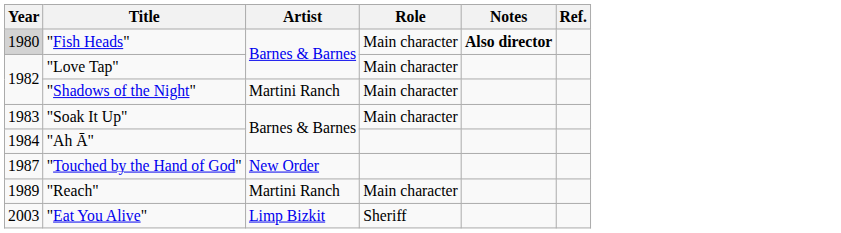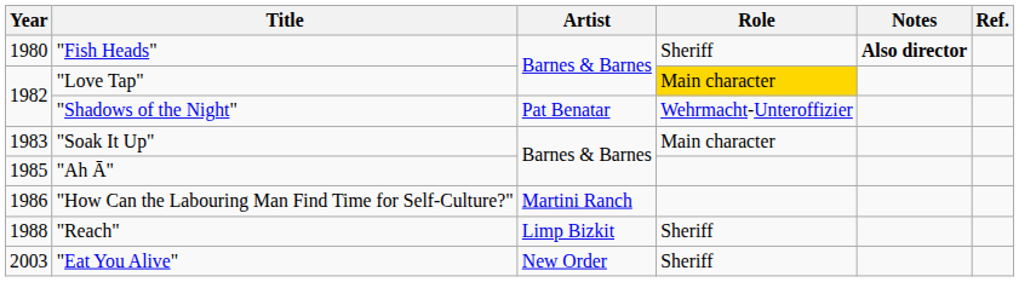 <table class="wikitable sortable">
 <tr>
 <th>Year</th>
 <th>Title</th>
 <th>Artist</th>
 <th>Role</th>
 <th class="unsortable">Notes</th>
 <th class="unsortable">Ref.</th>
 </tr>
 <tr>
-<td style="background: lightgrey;">1980</td>
+<td>1980</td>
 <td>"<a href='#'>Fish Heads</a>"</td>
 <td rowspan="2"><a href='#'>Barnes & Barnes</a></td>
-<td>Main character</td>
+<td>Sheriff</td>
 <td><strong>Also director</strong></td>
 <td></td>
 </tr>
 <tr>
 <td rowspan="2">1982</td>
 <td>"Love Tap"</td>
-<td>Main character</td>
+<td style="background: gold;">Main character</td>
 <td></td>
 <td></td>
 </tr>
 <tr>
 <td>"<a href='#'>Shadows of the Night</a>"</td>
-<td>Martini Ranch</td>
-<td>Main character</td>
+<td><a href='#'>Pat Benatar</a></td>
+<td><a href='#'>Wehrmacht</a>-<a href='#'>Unteroffizier</a></td>
 <td></td>
 <td></td>
 </tr>
 <tr>
 <td>1983</td>
 <td>"Soak It Up"</td>
 <td rowspan="2">Barnes & Barnes</td>
 <td>Main character</td>
 <td></td>
 <td></td>
 </tr>
 <tr>
-<td>1984</td>
+<td>1985</td>
 <td>"Ah Ā"</td>
 <td></td>
 <td></td>
 <td></td>
 </tr>
 <tr>
-<td>1987</td>
-<td>"<a href='#'>Touched by the Hand of God</a>"</td>
-<td><a href='#'>New Order</a></td>
+<td>1986</td>
+<td>"How Can the Labouring Man Find Time for Self-Culture?"</td>
+<td><a href='#'>Martini Ranch</a></td>
 <td></td>
 <td></td>
 <td></td>
 </tr>
 <tr>
-<td>1989</td>
+<td>1988</td>
 <td>"Reach"</td>
-<td>Martini Ranch</td>
-<td>Main character</td>
+<td><a href='#'>Limp Bizkit</a></td>
+<td>Sheriff</td>
 <td></td>
 <td></td>
 </tr>
 <tr>
 <td>2003</td>
 <td>"<a href='#'>Eat You Alive</a>"</td>
-<td><a href='#'>Limp Bizkit</a></td>
+<td><a href='#'>New Order</a></td>
 <td>Sheriff</td>
 <td></td>
 <td></td>
 </tr>
 </table>
